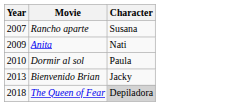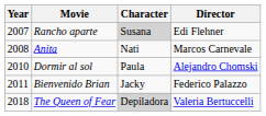 <table class="wikitable" style="font-size: 90%;">
 <tr>
 <th>Year</th>
 <th>Movie</th>
 <th>Character</th>
+<th>Director</th>
 </tr>
 <tr>
 <td>2007</td>
 <td><em>Rancho aparte</em></td>
-<td>Susana</td>
+<td style="background: lightgrey;">Susana</td>
+<td>Edi Flehner</td>
 </tr>
 <tr>
-<td>2009</td>
+<td>2008</td>
 <td><em><a href='#'>Anita</a></em></td>
 <td>Nati</td>
+<td>Marcos Carnevale</td>
 </tr>
 <tr>
 <td>2010</td>
 <td><em>Dormir al sol</em></td>
 <td>Paula</td>
+<td><a href='#'>Alejandro Chomski</a></td>
 </tr>
 <tr>
-<td>2013</td>
+<td>2011</td>
 <td><em>Bienvenido Brian</em></td>
 <td>Jacky</td>
+<td>Federico Palazzo</td>
 </tr>
 <tr>
 <td>2018</td>
 <td><em><a href='#'>The Queen of Fear</a></em></td>
 <td style="background: lightgrey;">Depiladora</td>
+<td><a href='#'>Valeria Bertuccelli</a></td>
 </tr>
 </table>
